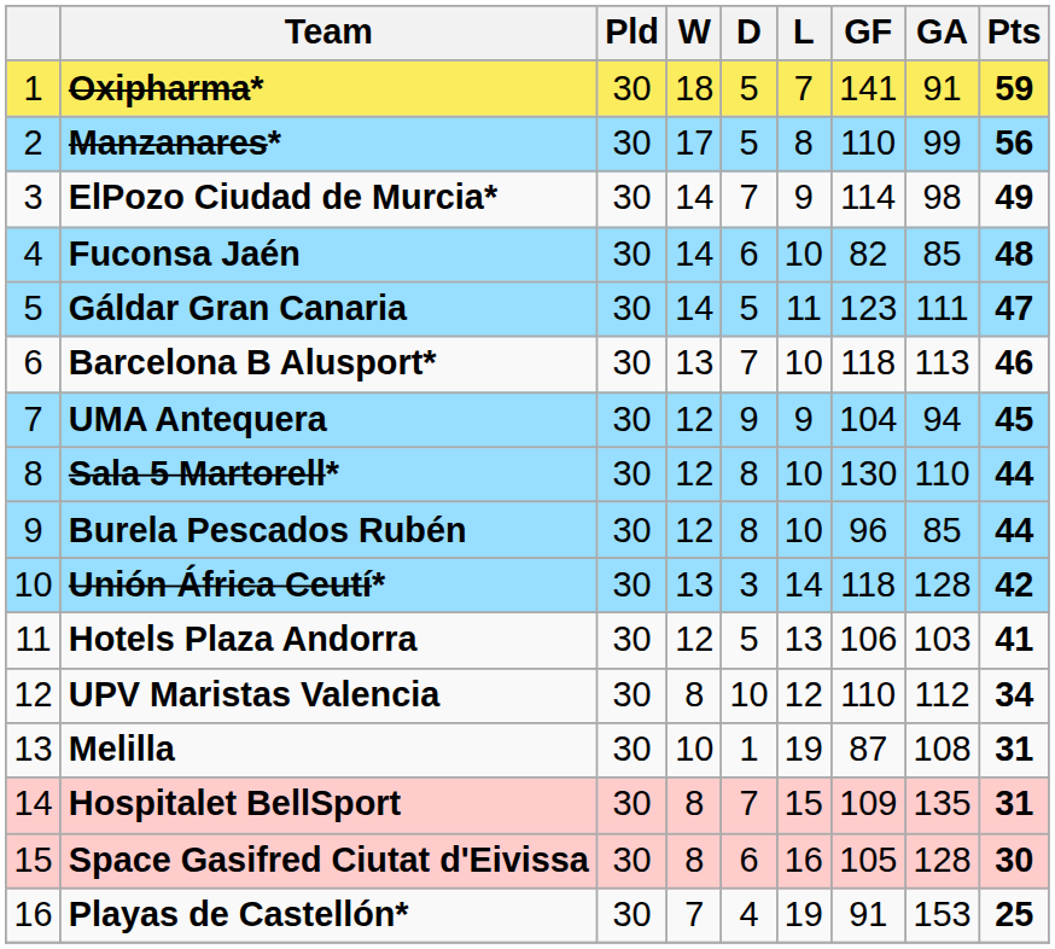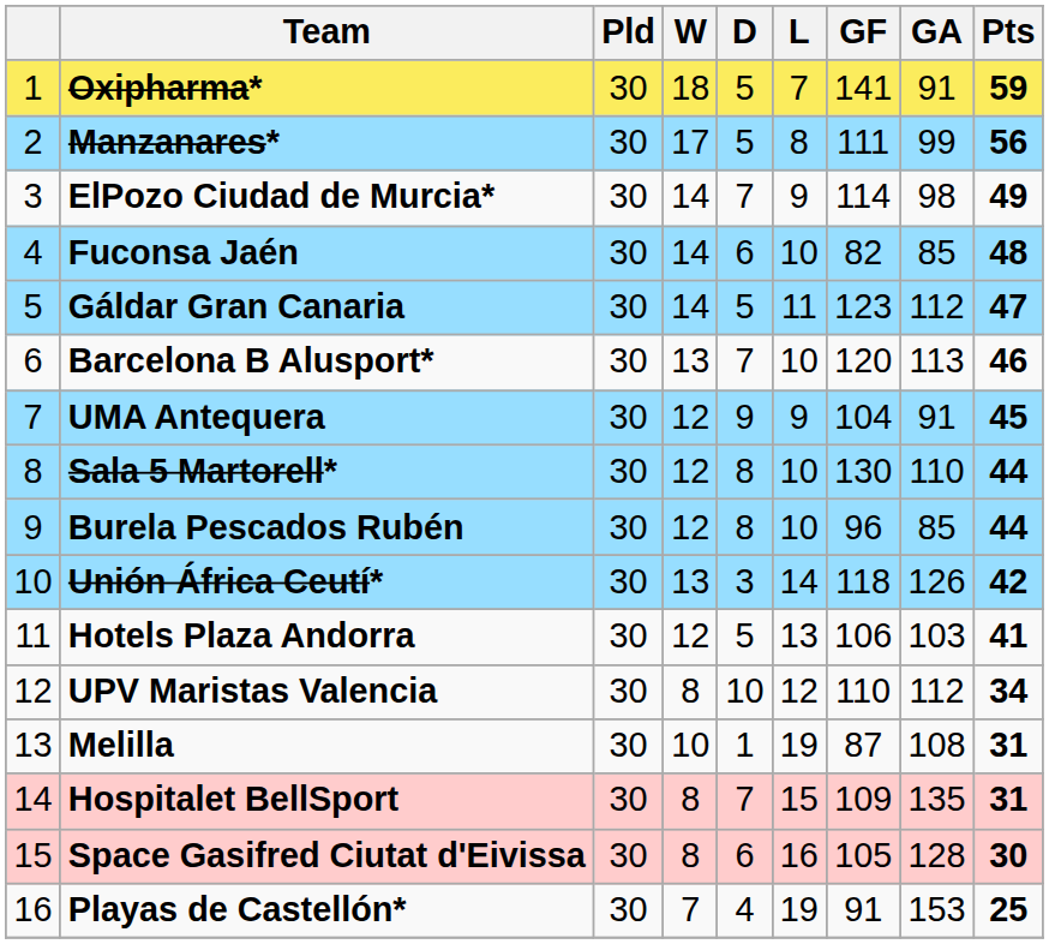 <table class="wikitable sortable" style="text-align: center;">
 <tr>
 <th align="center"></th>
 <th align="center">Team</th>
 <th align="center">Pld</th>
 <th align="center">W</th>
 <th align="center">D</th>
 <th align="center">L</th>
 <th align="center">GF</th>
 <th align="center">GA</th>
 <th align="center">Pts</th>
 </tr>
 <tr style="background:#FBEC5D;">
 <td>1</td>
 <td align=left><strong><s>Oxipharma</s>*</strong></td>
 <td>30</td>
 <td>18</td>
 <td>5</td>
 <td>7</td>
 <td>141</td>
 <td>91</td>
 <td><strong>59</strong></td>
 </tr>
 <tr style="background:#97DEFF;">
 <td>2</td>
 <td align=left><strong><s>Manzanares</s>*</strong></td>
 <td>30</td>
 <td>17</td>
 <td>5</td>
 <td>8</td>
-<td>110</td>
+<td>111</td>
 <td>99</td>
 <td><strong>56</strong></td>
 </tr>
 <tr>
 <td>3</td>
 <td align=left><strong>ElPozo Ciudad de Murcia*</strong></td>
 <td>30</td>
 <td>14</td>
 <td>7</td>
 <td>9</td>
 <td>114</td>
 <td>98</td>
 <td><strong>49</strong></td>
 </tr>
 <tr ! style="background:#97DEFF;">
 <td>4</td>
 <td align=left><strong>Fuconsa Jaén</strong></td>
 <td>30</td>
 <td>14</td>
 <td>6</td>
 <td>10</td>
 <td>82</td>
 <td>85</td>
 <td><strong>48</strong></td>
 </tr>
 <tr ! style="background:#97DEFF;">
 <td>5</td>
 <td align=left><strong>Gáldar Gran Canaria</strong></td>
 <td>30</td>
 <td>14</td>
 <td>5</td>
 <td>11</td>
 <td>123</td>
-<td>111</td>
+<td>112</td>
 <td><strong>47</strong></td>
 </tr>
 <tr>
 <td>6</td>
 <td align=left><strong>Barcelona B Alusport*</strong></td>
 <td>30</td>
 <td>13</td>
 <td>7</td>
 <td>10</td>
-<td>118</td>
+<td>120</td>
 <td>113</td>
 <td><strong>46</strong></td>
 </tr>
 <tr ! style="background:#97DEFF;">
 <td>7</td>
 <td align=left><strong>UMA Antequera</strong></td>
 <td>30</td>
 <td>12</td>
 <td>9</td>
 <td>9</td>
 <td>104</td>
-<td>94</td>
+<td>91</td>
 <td><strong>45</strong></td>
 </tr>
 <tr ! style="background:#97DEFF;">
 <td>8</td>
 <td align=left><strong><s>Sala 5 Martorell</s>*</strong></td>
 <td>30</td>
 <td>12</td>
 <td>8</td>
 <td>10</td>
 <td>130</td>
 <td>110</td>
 <td><strong>44</strong></td>
 </tr>
 <tr ! style="background:#97DEFF;">
 <td>9</td>
 <td align=left><strong>Burela Pescados Rubén</strong></td>
 <td>30</td>
 <td>12</td>
 <td>8</td>
 <td>10</td>
 <td>96</td>
 <td>85</td>
 <td><strong>44</strong></td>
 </tr>
 <tr ! style="background:#97DEFF;">
 <td>10</td>
 <td align=left><strong><s>Unión África Ceutí</s>*</strong></td>
 <td>30</td>
 <td>13</td>
 <td>3</td>
 <td>14</td>
 <td>118</td>
-<td>128</td>
+<td>126</td>
 <td><strong>42</strong></td>
 </tr>
 <tr>
 <td>11</td>
 <td align=left><strong>Hotels Plaza Andorra</strong></td>
 <td>30</td>
 <td>12</td>
 <td>5</td>
 <td>13</td>
 <td>106</td>
 <td>103</td>
 <td><strong>41</strong></td>
 </tr>
 <tr>
 <td>12</td>
 <td align=left><strong>UPV Maristas Valencia</strong></td>
 <td>30</td>
 <td>8</td>
 <td>10</td>
 <td>12</td>
 <td>110</td>
 <td>112</td>
 <td><strong>34</strong></td>
 </tr>
 <tr>
 <td>13</td>
 <td align=left><strong>Melilla</strong></td>
 <td>30</td>
 <td>10</td>
 <td>1</td>
 <td>19</td>
 <td>87</td>
 <td>108</td>
 <td><strong>31</strong></td>
 </tr>
 <tr ! style="background:#FFCCCC;">
 <td>14</td>
 <td align=left><strong>Hospitalet BellSport</strong></td>
 <td>30</td>
 <td>8</td>
 <td>7</td>
 <td>15</td>
 <td>109</td>
 <td>135</td>
 <td><strong>31</strong></td>
 </tr>
 <tr ! style="background:#FFCCCC;">
 <td>15</td>
 <td align=left><strong>Space Gasifred Ciutat d'Eivissa</strong></td>
 <td>30</td>
 <td>8</td>
 <td>6</td>
 <td>16</td>
 <td>105</td>
 <td>128</td>
 <td><strong>30</strong></td>
 </tr>
 <tr>
 <td>16</td>
 <td align=left><strong>Playas de Castellón*</strong></td>
 <td>30</td>
 <td>7</td>
 <td>4</td>
 <td>19</td>
 <td>91</td>
 <td>153</td>
 <td><strong>25</strong></td>
 </tr>
 <tr>
 </tr>
 </table>
